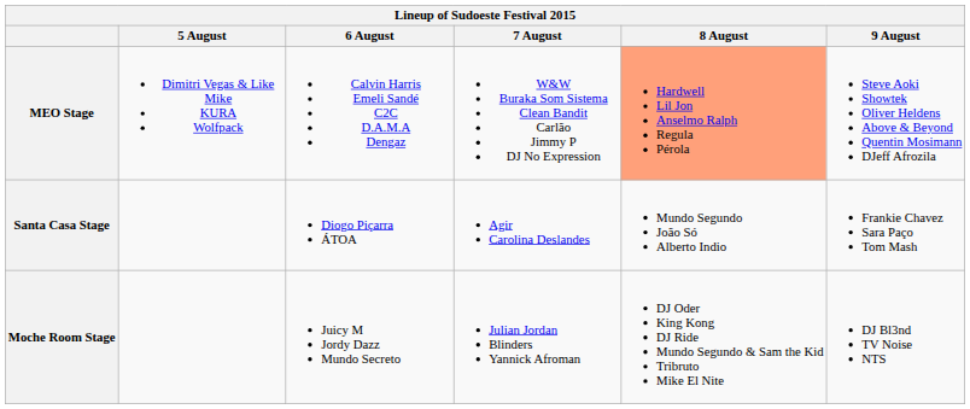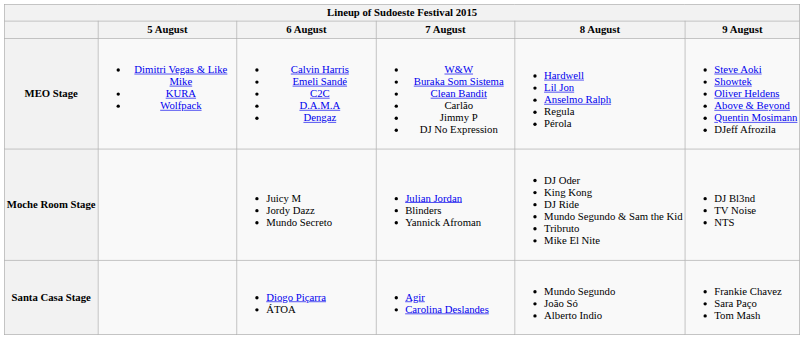 <table class="wikitable mw-collapsible">
 <tr>
 <th colspan="6">Lineup of Sudoeste Festival 2015</th>
 </tr>
 <tr>
 <th></th>
 <th>5 August</th>
 <th>6 August</th>
 <th>7 August</th>
 <th>8 August</th>
 <th>9 August</th>
 </tr>
 <tr>
 <th><strong>MEO Stage</strong></th>
 <td width="200" align="center" valign="top"><br><ul><li><a href='#'>Dimitri Vegas & Like Mike</a></li><li><a href='#'>KURA</a></li><li><a href='#'>Wolfpack</a></li></ul></td>
 <td width="200" align="center" valign="top"><br><ul><li><a href='#'>Calvin Harris</a></li><li><a href='#'>Emeli Sandé</a></li><li><a href='#'>C2C</a></li><li><a href='#'>D.A.M.A</a></li><li><a href='#'>Dengaz</a></li></ul></td>
 <td width="200" align="center" valign="top"><br><ul><li><a href='#'>W&W</a></li><li><a href='#'>Buraka Som Sistema</a></li><li><a href='#'>Clean Bandit</a></li><li>Carlão</li><li>Jimmy P</li><li>DJ No Expression</li></ul></td>
-<td style="background: lightsalmon;"><br><ul><li><a href='#'>Hardwell</a></li><li><a href='#'>Lil Jon</a></li><li><a href='#'>Anselmo Ralph</a></li><li>Regula</li><li>Pérola</li></ul></td>
+<td><br><ul><li><a href='#'>Hardwell</a></li><li><a href='#'>Lil Jon</a></li><li><a href='#'>Anselmo Ralph</a></li><li>Regula</li><li>Pérola</li></ul></td>
 <td><br><ul><li><a href='#'>Steve Aoki</a></li><li><a href='#'>Showtek</a></li><li><a href='#'>Oliver Heldens</a></li><li><a href='#'>Above & Beyond</a></li><li><a href='#'>Quentin Mosimann</a></li><li>DJeff Afrozila</li></ul></td>
+</tr>
+<tr>
+<th>Moche Room Stage</th>
+<td></td>
+<td><br><ul><li>Juicy M</li><li>Jordy Dazz</li><li>Mundo Secreto</li></ul></td>
+<td><br><ul><li><a href='#'>Julian Jordan</a></li><li>Blinders</li><li>Yannick Afroman</li></ul></td>
+<td><br><ul><li>DJ Oder</li><li>King Kong</li><li>DJ Ride</li><li>Mundo Segundo & Sam the Kid</li><li>Tribruto</li><li>Mike El Nite</li></ul></td>
+<td><br><ul><li>DJ Bl3nd</li><li>TV Noise</li><li>NTS</li></ul></td>
 </tr>
 <tr>
 <th>Santa Casa Stage</th>
 <td></td>
 <td><br><ul><li><a href='#'>Diogo Piçarra</a></li><li>ÁTOA</li></ul></td>
 <td><br><ul><li><a href='#'>Agir</a></li><li><a href='#'>Carolina Deslandes</a></li></ul></td>
 <td><br><ul><li>Mundo Segundo</li><li>João Só</li><li>Alberto Indio</li></ul></td>
 <td><br><ul><li>Frankie Chavez</li><li>Sara Paço</li><li>Tom Mash</li></ul></td>
 </tr>
-<tr>
-<th>Moche Room Stage</th>
-<td></td>
-<td><br><ul><li>Juicy M</li><li>Jordy Dazz</li><li>Mundo Secreto</li></ul></td>
-<td><br><ul><li><a href='#'>Julian Jordan</a></li><li>Blinders</li><li>Yannick Afroman</li></ul></td>
-<td><br><ul><li>DJ Oder</li><li>King Kong</li><li>DJ Ride</li><li>Mundo Segundo & Sam the Kid</li><li>Tribruto</li><li>Mike El Nite</li></ul></td>
-<td><br><ul><li>DJ Bl3nd</li><li>TV Noise</li><li>NTS</li></ul></td>
-</tr>
 </table>
